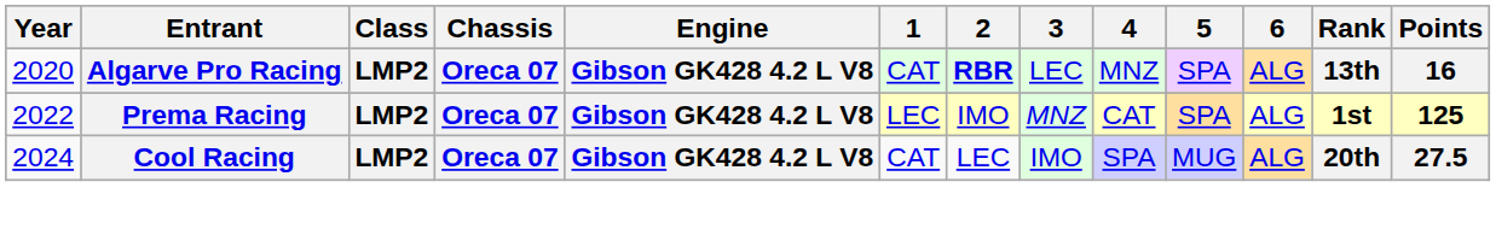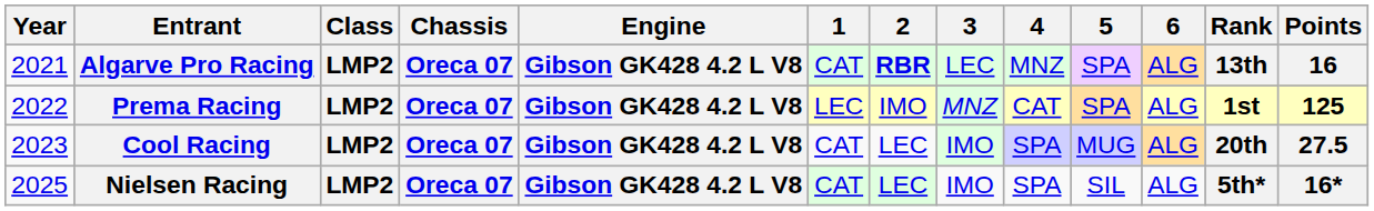 <table class="wikitable" style="text-align:center; font-size:85%">
 <tr>
 <th>Year</th>
 <th>Entrant</th>
 <th>Class</th>
 <th>Chassis</th>
 <th>Engine</th>
 <th>1</th>
 <th>2</th>
 <th>3</th>
 <th>4</th>
 <th>5</th>
 <th>6</th>
 <th>Rank</th>
 <th>Points</th>
 </tr>
 <tr>
-<td><a href='#'>2020</a></td>
+<td><a href='#'>2021</a></td>
 <th nowrap><a href='#'>Algarve Pro Racing</a></th>
 <th>LMP2</th>
 <th nowrap><a href='#'>Oreca 07</a></th>
 <th nowrap><a href='#'>Gibson</a> GK428 4.2 L V8</th>
 <td style="background:#DFFFDF;"><a href='#'>CAT</a><br></td>
 <td style="background:#DFFFDF;"><strong><a href='#'>RBR</a><br></strong></td>
 <td style="background:#DFFFDF;"><a href='#'>LEC</a><br></td>
 <td style="background:#DFFFDF;"><a href='#'>MNZ</a><br></td>
 <td style="background:#EFCFFF;"><a href='#'>SPA</a><br></td>
 <td style="background:#FFDF9F;"><a href='#'>ALG</a><br></td>
 <th>13th</th>
 <th>16</th>
 </tr>
 <tr>
 <td><a href='#'>2022</a></td>
 <th nowrap><a href='#'>Prema Racing</a></th>
 <th>LMP2</th>
 <th nowrap><a href='#'>Oreca 07</a></th>
 <th nowrap><a href='#'>Gibson</a> GK428 4.2 L V8</th>
 <td style="background:#FFFFBF;"><a href='#'>LEC</a><br></td>
 <td style="background:#FFFFBF;"><a href='#'>IMO</a><br></td>
 <td style="background:#DFFFDF;"><em><a href='#'>MNZ</a></em><br></td>
 <td style="background:#FFFFBF;"><a href='#'>CAT</a><br></td>
 <td style="background:#FFDF9F;"><a href='#'>SPA</a><br></td>
 <td style="background:#FFFFBF;"><a href='#'>ALG</a><br></td>
 <th style="background:#FFFFBF;">1st</th>
 <th style="background:#FFFFBF;">125</th>
 </tr>
 <tr>
-<td><a href='#'>2024</a></td>
+<td><a href='#'>2023</a></td>
 <th nowrap><a href='#'>Cool Racing</a></th>
 <th>LMP2</th>
 <th nowrap><a href='#'>Oreca 07</a></th>
 <th nowrap><a href='#'>Gibson</a> GK428 4.2 L V8</th>
 <td><a href='#'>CAT</a></td>
 <td><a href='#'>LEC</a></td>
 <td style="background:#DFFFDF;"><a href='#'>IMO</a><br></td>
 <td style="background:#CFCFFF;"><a href='#'>SPA</a><br></td>
 <td style="background:#CFCFFF;"><a href='#'>MUG</a><br></td>
 <td style="background:#FFDF9F;"><a href='#'>ALG</a><br></td>
 <th>20th</th>
 <th>27.5</th>
 </tr>
+<tr>
+<td><a href='#'>2025</a></td>
+<th>Nielsen Racing</th>
+<th>LMP2</th>
+<th><a href='#'>Oreca 07</a></th>
+<th><a href='#'>Gibson</a> GK428 4.2 L V8</th>
+<td style="background:#DFFFDF;"><a href='#'>CAT</a><br></td>
+<td style="background:#DFFFDF;"><a href='#'>LEC</a><br></td>
+<td style="background:#;"><a href='#'>IMO</a><br></td>
+<td style="background:#;"><a href='#'>SPA</a><br></td>
+<td style="background:#;"><a href='#'>SIL</a><br></td>
+<td style="background:#;"><a href='#'>ALG</a><br></td>
+<th>5th*</th>
+<th>16*</th>
+</tr>
 </table>
